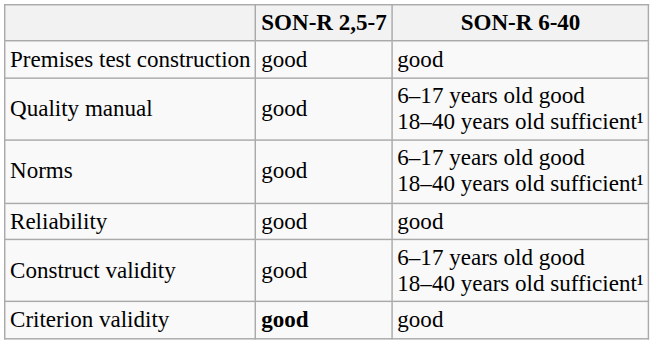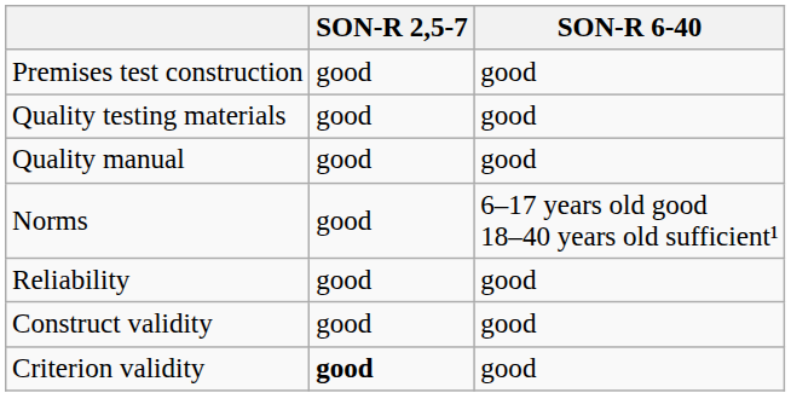 <table class="wikitable">
 <tr>
 <th></th>
 <th>SON-R 2,5-7</th>
 <th>SON-R 6-40</th>
 </tr>
 <tr>
 <td>Premises test construction</td>
 <td>good</td>
 <td>good</td>
 </tr>
 <tr>
+<td>Quality testing materials</td>
+<td>good</td>
+<td>good</td>
+</tr>
+<tr>
 <td>Quality manual</td>
 <td>good</td>
-<td>6–17 years old good <br> 18–40 years old sufficient¹</td>
+<td>good</td>
 </tr>
 <tr>
 <td>Norms</td>
 <td>good</td>
 <td>6–17 years old good <br> 18–40 years old sufficient¹</td>
 </tr>
 <tr>
 <td>Reliability</td>
 <td>good</td>
 <td>good</td>
 </tr>
 <tr>
 <td>Construct validity</td>
 <td>good</td>
-<td>6–17 years old good <br> 18–40 years old sufficient¹</td>
+<td>good</td>
 </tr>
 <tr>
 <td>Criterion validity</td>
 <td><strong>good</strong></td>
 <td>good</td>
 </tr>
 </table>
